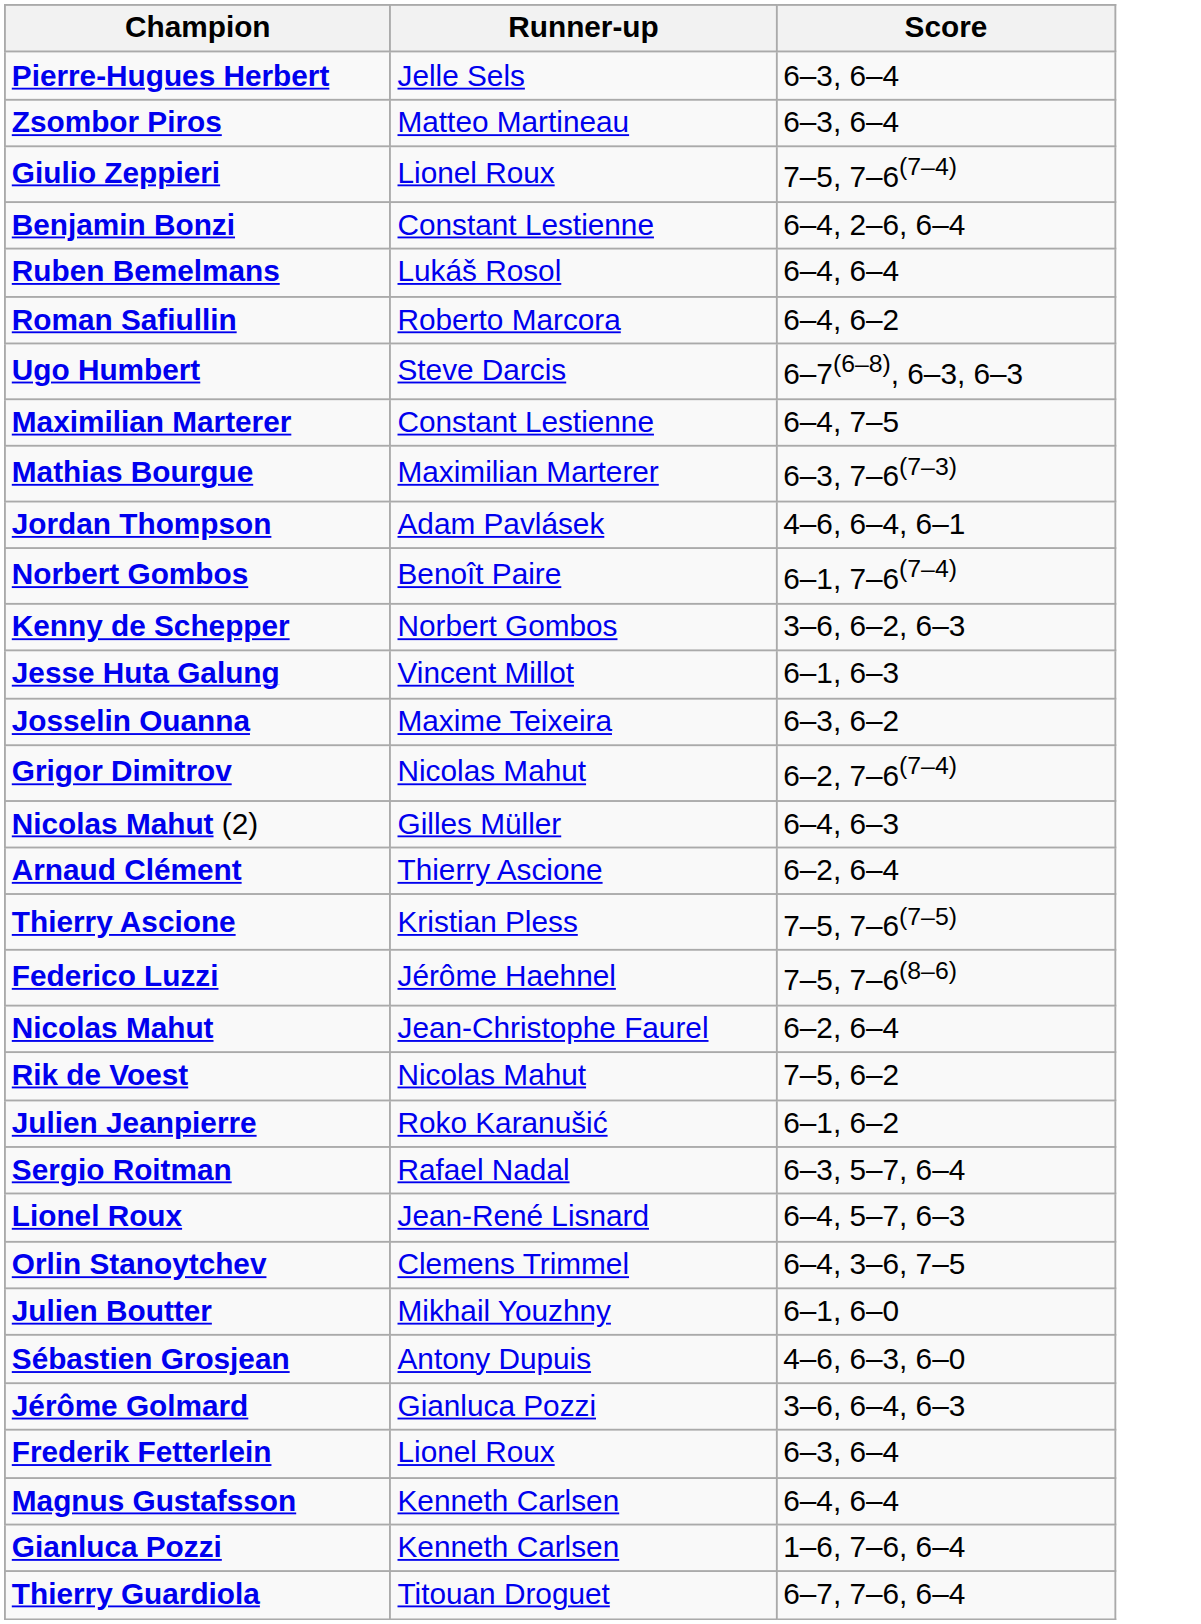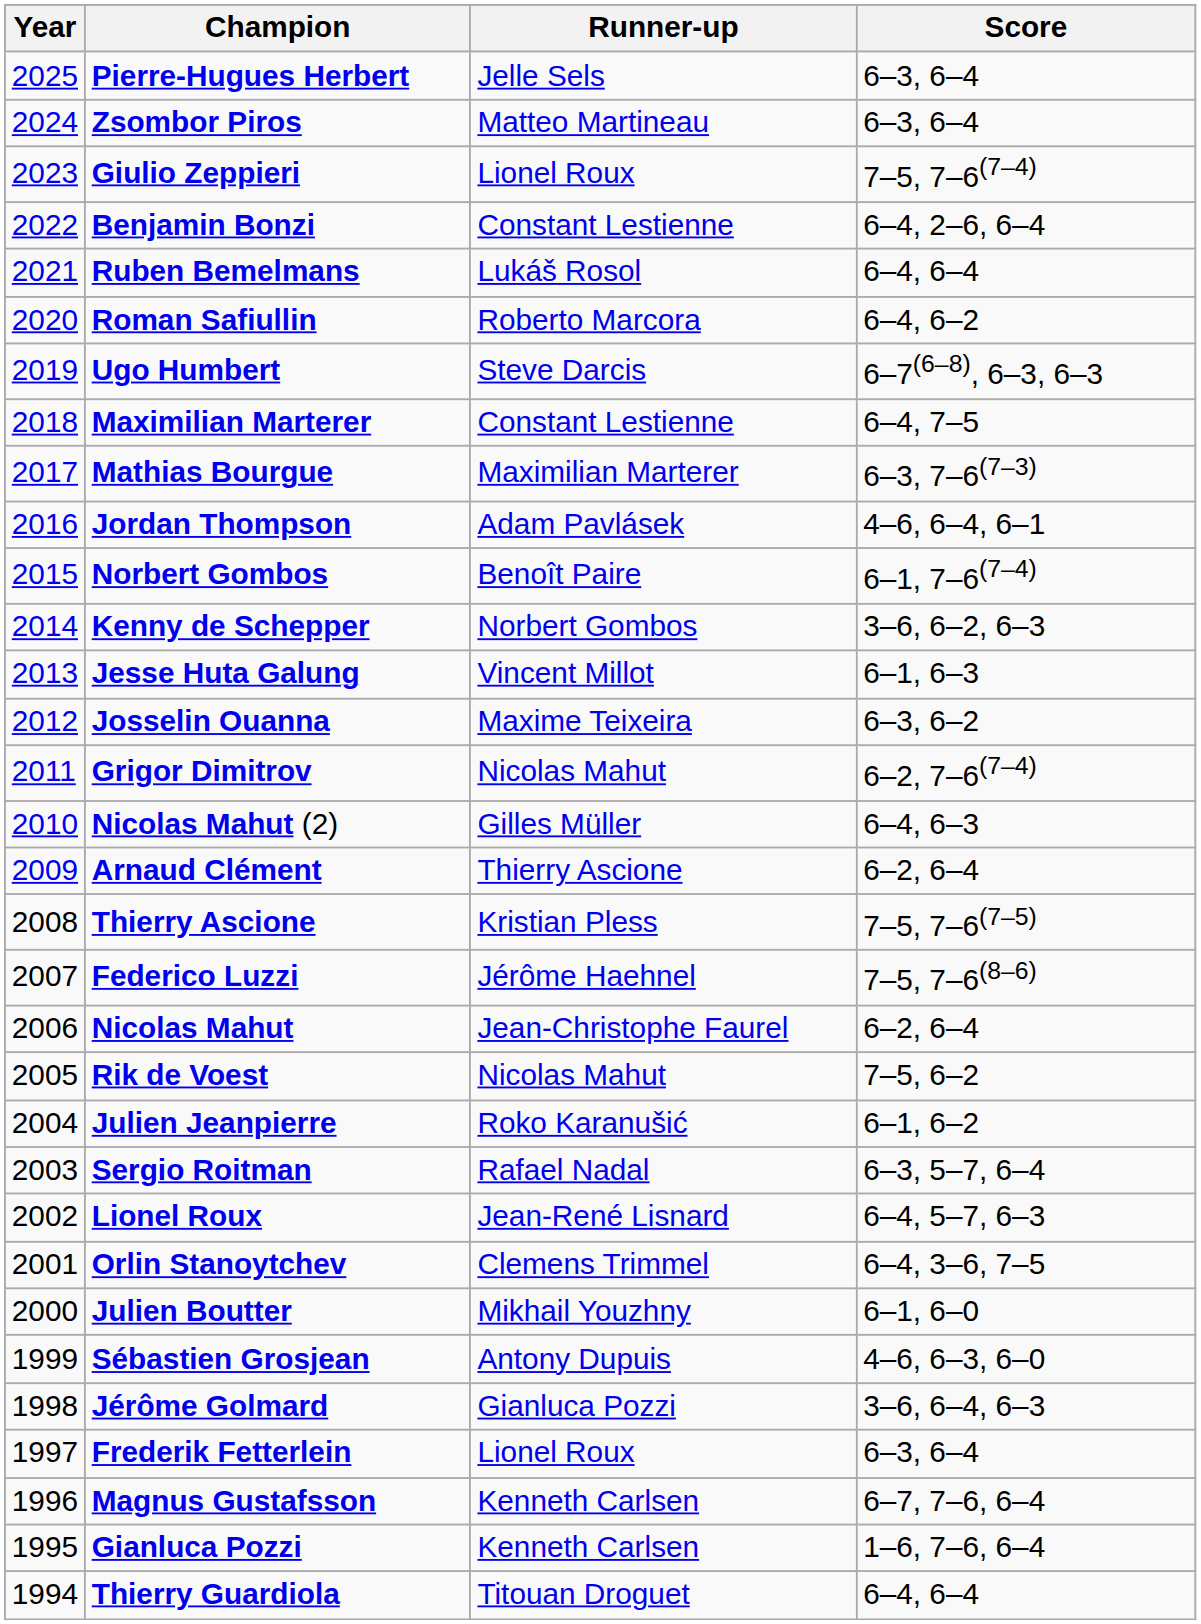 <table class="wikitable">
 <tr>
+<th>Year</th>
 <th width="200">Champion</th>
 <th width="200">Runner-up</th>
 <th width="175">Score</th>
 </tr>
 <tr>
+<td><a href='#'>2025</a></td>
 <td> <strong><a href='#'>Pierre-Hugues Herbert</a></strong></td>
 <td> <a href='#'>Jelle Sels</a></td>
 <td>6–3, 6–4</td>
 </tr>
 <tr>
+<td><a href='#'>2024</a></td>
 <td> <strong><a href='#'>Zsombor Piros</a></strong></td>
 <td> <a href='#'>Matteo Martineau</a></td>
 <td>6–3, 6–4</td>
 </tr>
 <tr>
+<td><a href='#'>2023</a></td>
 <td> <strong><a href='#'>Giulio Zeppieri</a></strong></td>
 <td> <a href='#'>Lionel Roux</a></td>
 <td>7–5, 7–6<sup>(7–4)</sup></td>
 </tr>
 <tr>
+<td><a href='#'>2022</a></td>
 <td> <strong><a href='#'>Benjamin Bonzi</a></strong></td>
 <td> <a href='#'>Constant Lestienne</a></td>
 <td>6–4, 2–6, 6–4</td>
 </tr>
 <tr>
+<td><a href='#'>2021</a></td>
 <td> <strong><a href='#'>Ruben Bemelmans</a></strong></td>
 <td> <a href='#'>Lukáš Rosol</a></td>
 <td>6–4, 6–4</td>
 </tr>
 <tr>
+<td><a href='#'>2020</a></td>
 <td> <strong><a href='#'>Roman Safiullin</a></strong></td>
 <td> <a href='#'>Roberto Marcora</a></td>
 <td>6–4, 6–2</td>
 </tr>
 <tr>
+<td><a href='#'>2019</a></td>
 <td> <strong><a href='#'>Ugo Humbert</a></strong></td>
 <td> <a href='#'>Steve Darcis</a></td>
 <td>6–7<sup>(6–8)</sup>, 6–3, 6–3</td>
 </tr>
 <tr>
+<td><a href='#'>2018</a></td>
 <td> <strong><a href='#'>Maximilian Marterer</a></strong></td>
 <td> <a href='#'>Constant Lestienne</a></td>
 <td>6–4, 7–5</td>
 </tr>
 <tr>
+<td><a href='#'>2017</a></td>
 <td> <strong><a href='#'>Mathias Bourgue</a></strong></td>
 <td> <a href='#'>Maximilian Marterer</a></td>
 <td>6–3, 7–6<sup>(7–3)</sup></td>
 </tr>
 <tr>
+<td><a href='#'>2016</a></td>
 <td> <strong><a href='#'>Jordan Thompson</a></strong></td>
 <td> <a href='#'>Adam Pavlásek</a></td>
 <td>4–6, 6–4, 6–1</td>
 </tr>
 <tr>
+<td><a href='#'>2015</a></td>
 <td> <strong><a href='#'>Norbert Gombos</a></strong></td>
 <td> <a href='#'>Benoît Paire</a></td>
 <td>6–1, 7–6<sup>(7–4)</sup></td>
 </tr>
 <tr>
+<td><a href='#'>2014</a></td>
 <td> <strong><a href='#'>Kenny de Schepper</a></strong></td>
 <td> <a href='#'>Norbert Gombos</a></td>
 <td>3–6, 6–2, 6–3</td>
 </tr>
 <tr>
+<td><a href='#'>2013</a></td>
 <td> <strong><a href='#'>Jesse Huta Galung</a></strong></td>
 <td> <a href='#'>Vincent Millot</a></td>
 <td>6–1, 6–3</td>
 </tr>
 <tr>
+<td><a href='#'>2012</a></td>
 <td> <strong><a href='#'>Josselin Ouanna</a></strong></td>
 <td> <a href='#'>Maxime Teixeira</a></td>
 <td>6–3, 6–2</td>
 </tr>
 <tr>
+<td><a href='#'>2011</a></td>
 <td> <strong><a href='#'>Grigor Dimitrov</a></strong></td>
 <td> <a href='#'>Nicolas Mahut</a></td>
 <td>6–2, 7–6<sup>(7–4)</sup></td>
 </tr>
 <tr>
+<td><a href='#'>2010</a></td>
 <td> <strong><a href='#'>Nicolas Mahut</a></strong> (2)</td>
 <td> <a href='#'>Gilles Müller</a></td>
 <td>6–4, 6–3</td>
 </tr>
 <tr>
+<td><a href='#'>2009</a></td>
 <td> <strong><a href='#'>Arnaud Clément</a></strong></td>
 <td> <a href='#'>Thierry Ascione</a></td>
 <td>6–2, 6–4</td>
 </tr>
 <tr>
+<td>2008</td>
 <td> <strong><a href='#'>Thierry Ascione</a></strong></td>
 <td> <a href='#'>Kristian Pless</a></td>
 <td>7–5, 7–6<sup>(7–5)</sup></td>
 </tr>
 <tr>
+<td>2007</td>
 <td> <strong><a href='#'>Federico Luzzi</a></strong></td>
 <td> <a href='#'>Jérôme Haehnel</a></td>
 <td>7–5, 7–6<sup>(8–6)</sup></td>
 </tr>
 <tr>
+<td>2006</td>
 <td> <strong><a href='#'>Nicolas Mahut</a></strong></td>
 <td> <a href='#'>Jean-Christophe Faurel</a></td>
 <td>6–2, 6–4</td>
 </tr>
 <tr>
+<td>2005</td>
 <td> <strong><a href='#'>Rik de Voest</a></strong></td>
 <td> <a href='#'>Nicolas Mahut</a></td>
 <td>7–5, 6–2</td>
 </tr>
 <tr>
+<td>2004</td>
 <td> <strong><a href='#'>Julien Jeanpierre</a></strong></td>
 <td> <a href='#'>Roko Karanušić</a></td>
 <td>6–1, 6–2</td>
 </tr>
 <tr>
+<td>2003</td>
 <td> <strong><a href='#'>Sergio Roitman</a></strong></td>
 <td> <a href='#'>Rafael Nadal</a></td>
 <td>6–3, 5–7, 6–4</td>
 </tr>
 <tr>
+<td>2002</td>
 <td> <strong><a href='#'>Lionel Roux</a></strong></td>
 <td> <a href='#'>Jean-René Lisnard</a></td>
 <td>6–4, 5–7, 6–3</td>
 </tr>
 <tr>
+<td>2001</td>
 <td> <strong><a href='#'>Orlin Stanoytchev</a></strong></td>
 <td> <a href='#'>Clemens Trimmel</a></td>
 <td>6–4, 3–6, 7–5</td>
 </tr>
 <tr>
+<td>2000</td>
 <td> <strong><a href='#'>Julien Boutter</a></strong></td>
 <td> <a href='#'>Mikhail Youzhny</a></td>
 <td>6–1, 6–0</td>
 </tr>
 <tr>
+<td>1999</td>
 <td> <strong><a href='#'>Sébastien Grosjean</a></strong></td>
 <td> <a href='#'>Antony Dupuis</a></td>
 <td>4–6, 6–3, 6–0</td>
 </tr>
 <tr>
+<td>1998</td>
 <td> <strong><a href='#'>Jérôme Golmard</a></strong></td>
 <td> <a href='#'>Gianluca Pozzi</a></td>
 <td>3–6, 6–4, 6–3</td>
 </tr>
 <tr>
+<td>1997</td>
 <td> <strong><a href='#'>Frederik Fetterlein</a></strong></td>
 <td> <a href='#'>Lionel Roux</a></td>
 <td>6–3, 6–4</td>
 </tr>
 <tr>
+<td>1996</td>
 <td> <strong><a href='#'>Magnus Gustafsson</a></strong></td>
 <td> <a href='#'>Kenneth Carlsen</a></td>
-<td>6–4, 6–4</td>
+<td>6–7, 7–6, 6–4</td>
 </tr>
 <tr>
+<td>1995</td>
 <td> <strong><a href='#'>Gianluca Pozzi</a></strong></td>
 <td> <a href='#'>Kenneth Carlsen</a></td>
 <td>1–6, 7–6, 6–4</td>
 </tr>
 <tr>
+<td>1994</td>
 <td> <strong><a href='#'>Thierry Guardiola</a></strong></td>
 <td> <a href='#'>Titouan Droguet</a></td>
-<td>6–7, 7–6, 6–4</td>
+<td>6–4, 6–4</td>
 </tr>
 </table>
